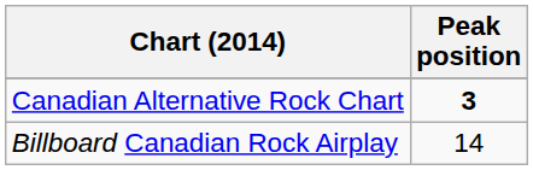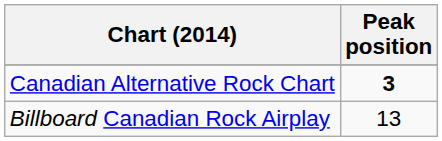 <table class="wikitable">
 <tr>
 <th>Chart (2014)</th>
 <th>Peak<br>position</th>
 </tr>
 <tr>
 </tr>
 <tr>
 <td><a href='#'>Canadian Alternative Rock Chart</a></td>
 <td align="center"><strong>3</strong></td>
 </tr>
 <tr>
 <td><em>Billboard</em> <a href='#'>Canadian Rock Airplay</a></td>
-<td style="text-align:center;">14</td>
+<td style="text-align:center;">13</td>
 </tr>
 </table>
